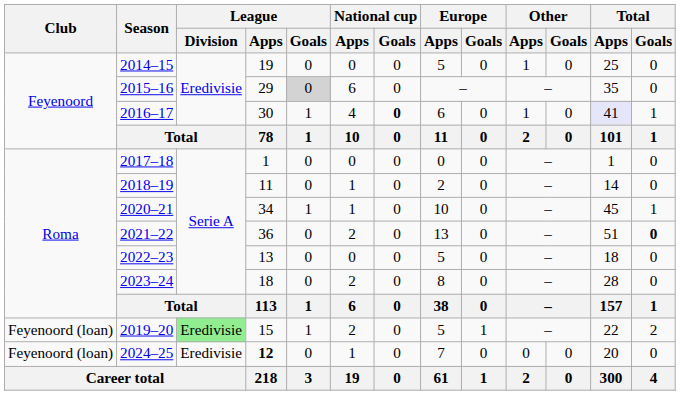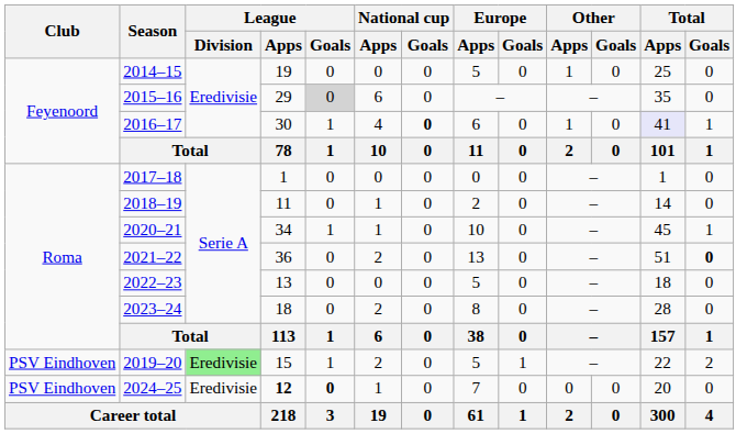 <table class="wikitable" style="text-align:center">
 <tr>
 <th rowspan="2">Club</th>
 <th rowspan="2">Season</th>
 <th colspan="3">League</th>
 <th colspan="2">National cup</th>
 <th colspan="2">Europe</th>
 <th colspan="2">Other</th>
 <th colspan="2">Total</th>
 </tr>
 <tr>
 <th>Division</th>
 <th>Apps</th>
 <th>Goals</th>
 <th>Apps</th>
 <th>Goals</th>
 <th>Apps</th>
 <th>Goals</th>
 <th>Apps</th>
 <th>Goals</th>
 <th>Apps</th>
 <th>Goals</th>
 </tr>
 <tr>
 <td rowspan="4"><a href='#'>Feyenoord</a></td>
 <td><a href='#'>2014–15</a></td>
 <td rowspan="3"><a href='#'>Eredivisie</a></td>
 <td>19</td>
 <td>0</td>
 <td>0</td>
 <td>0</td>
 <td>5</td>
 <td>0</td>
 <td>1</td>
 <td>0</td>
 <td>25</td>
 <td>0</td>
 </tr>
 <tr>
 <td><a href='#'>2015–16</a></td>
 <td>29</td>
 <td style="background: lightgrey;">0</td>
 <td>6</td>
 <td>0</td>
 <td colspan="2">–</td>
 <td colspan="2">–</td>
 <td>35</td>
 <td>0</td>
 </tr>
 <tr>
 <td><a href='#'>2016–17</a></td>
 <td>30</td>
 <td>1</td>
 <td>4</td>
 <td><strong>0</strong></td>
 <td>6</td>
 <td>0</td>
 <td>1</td>
 <td>0</td>
 <td style="background: lavender;">41</td>
 <td>1</td>
 </tr>
 <tr>
 <th colspan="2">Total</th>
 <th>78</th>
 <th>1</th>
 <th>10</th>
 <th>0</th>
 <th>11</th>
 <th>0</th>
 <th>2</th>
 <th>0</th>
 <th>101</th>
 <th>1</th>
 </tr>
 <tr>
 <td rowspan="7"><a href='#'>Roma</a></td>
 <td><a href='#'>2017–18</a></td>
 <td rowspan="6"><a href='#'>Serie A</a></td>
 <td>1</td>
 <td>0</td>
 <td>0</td>
 <td>0</td>
 <td>0</td>
 <td>0</td>
 <td colspan="2">–</td>
 <td>1</td>
 <td>0</td>
 </tr>
 <tr>
 <td><a href='#'>2018–19</a></td>
 <td>11</td>
 <td>0</td>
 <td>1</td>
 <td>0</td>
 <td>2</td>
 <td>0</td>
 <td colspan="2">–</td>
 <td>14</td>
 <td>0</td>
 </tr>
 <tr>
 <td><a href='#'>2020–21</a></td>
 <td>34</td>
 <td>1</td>
 <td>1</td>
 <td>0</td>
 <td>10</td>
 <td>0</td>
 <td colspan="2">–</td>
 <td>45</td>
 <td>1</td>
 </tr>
 <tr>
 <td><a href='#'>2021–22</a></td>
 <td>36</td>
 <td>0</td>
 <td>2</td>
 <td>0</td>
 <td>13</td>
 <td>0</td>
 <td colspan="2">–</td>
 <td>51</td>
 <td><strong>0</strong></td>
 </tr>
 <tr>
 <td><a href='#'>2022–23</a></td>
 <td>13</td>
 <td>0</td>
 <td>0</td>
 <td>0</td>
 <td>5</td>
 <td>0</td>
 <td colspan="2">–</td>
 <td>18</td>
 <td>0</td>
 </tr>
 <tr>
 <td><a href='#'>2023–24</a></td>
 <td>18</td>
 <td>0</td>
 <td>2</td>
 <td>0</td>
 <td>8</td>
 <td>0</td>
 <td colspan="2">–</td>
 <td>28</td>
 <td>0</td>
 </tr>
 <tr>
 <th colspan="2">Total</th>
 <th>113</th>
 <th>1</th>
 <th>6</th>
 <th>0</th>
 <th>38</th>
 <th>0</th>
 <th colspan="2">–</th>
 <th>157</th>
 <th>1</th>
 </tr>
 <tr>
-<td>Feyenoord (loan)</td>
+<td><a href='#'>PSV Eindhoven</a></td>
 <td><a href='#'>2019–20</a></td>
 <td style="background: lightgreen;">Eredivisie</td>
 <td>15</td>
 <td>1</td>
 <td>2</td>
 <td>0</td>
 <td>5</td>
 <td>1</td>
 <td colspan="2">–</td>
 <td>22</td>
 <td>2</td>
 </tr>
 <tr>
-<td>Feyenoord (loan)</td>
+<td><a href='#'>PSV Eindhoven</a></td>
 <td><a href='#'>2024–25</a></td>
 <td>Eredivisie</td>
 <td><strong>12</strong></td>
-<td>0</td>
+<td><strong>0</strong></td>
 <td>1</td>
 <td>0</td>
 <td>7</td>
 <td>0</td>
 <td>0</td>
 <td>0</td>
 <td>20</td>
 <td>0</td>
 </tr>
 <tr>
 <th colspan="3">Career total</th>
 <th>218</th>
 <th>3</th>
 <th>19</th>
 <th>0</th>
 <th>61</th>
 <th>1</th>
 <th>2</th>
 <th>0</th>
 <th>300</th>
 <th>4</th>
 </tr>
 </table>
